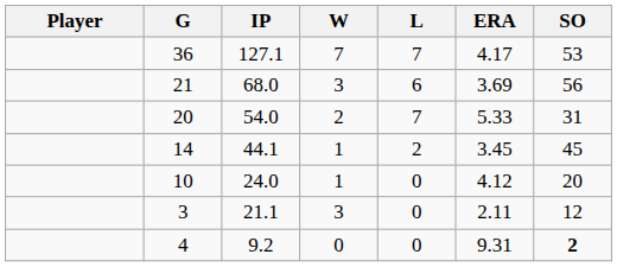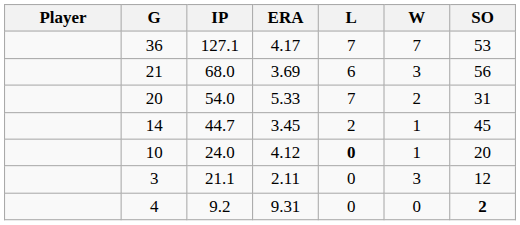 <table class="wikitable sortable">
 <tr>
 <th bgcolor="#DDDDFF" width="16%">Player</th>
 <th bgcolor="#DDDDFF" width="9%">G</th>
 <th bgcolor="#DDDDFF" width="9%">IP</th>
+<th bgcolor="#DDDDFF" width="9%">ERA</th>
+<th bgcolor="#DDDDFF" width="9%">L</th>
 <th bgcolor="#DDDDFF" width="9%">W</th>
-<th bgcolor="#DDDDFF" width="9%">L</th>
-<th bgcolor="#DDDDFF" width="9%">ERA</th>
 <th bgcolor="#DDDDFF" width="9%">SO</th>
 </tr>
 <tr align="center">
 <td></td>
 <td>36</td>
 <td>127.1</td>
+<td>4.17</td>
 <td>7</td>
 <td>7</td>
-<td>4.17</td>
 <td>53</td>
 </tr>
 <tr align="center">
 <td></td>
 <td>21</td>
 <td>68.0</td>
+<td>3.69</td>
+<td>6</td>
 <td>3</td>
-<td>6</td>
-<td>3.69</td>
 <td>56</td>
 </tr>
 <tr align="center">
 <td></td>
 <td>20</td>
 <td>54.0</td>
+<td>5.33</td>
+<td>7</td>
 <td>2</td>
-<td>7</td>
-<td>5.33</td>
 <td>31</td>
 </tr>
 <tr align="center">
 <td></td>
 <td>14</td>
-<td>44.1</td>
+<td>44.7</td>
+<td>3.45</td>
+<td>2</td>
 <td>1</td>
-<td>2</td>
-<td>3.45</td>
 <td>45</td>
 </tr>
 <tr align="center">
 <td></td>
 <td>10</td>
 <td>24.0</td>
+<td>4.12</td>
+<td><strong>0</strong></td>
 <td>1</td>
-<td>0</td>
-<td>4.12</td>
 <td>20</td>
 </tr>
 <tr align="center">
 <td></td>
 <td>3</td>
 <td>21.1</td>
+<td>2.11</td>
+<td>0</td>
 <td>3</td>
-<td>0</td>
-<td>2.11</td>
 <td>12</td>
 </tr>
 <tr align="center">
 <td></td>
 <td>4</td>
 <td>9.2</td>
+<td>9.31</td>
 <td>0</td>
 <td>0</td>
-<td>9.31</td>
 <td><strong>2</strong></td>
 </tr>
 </table>
